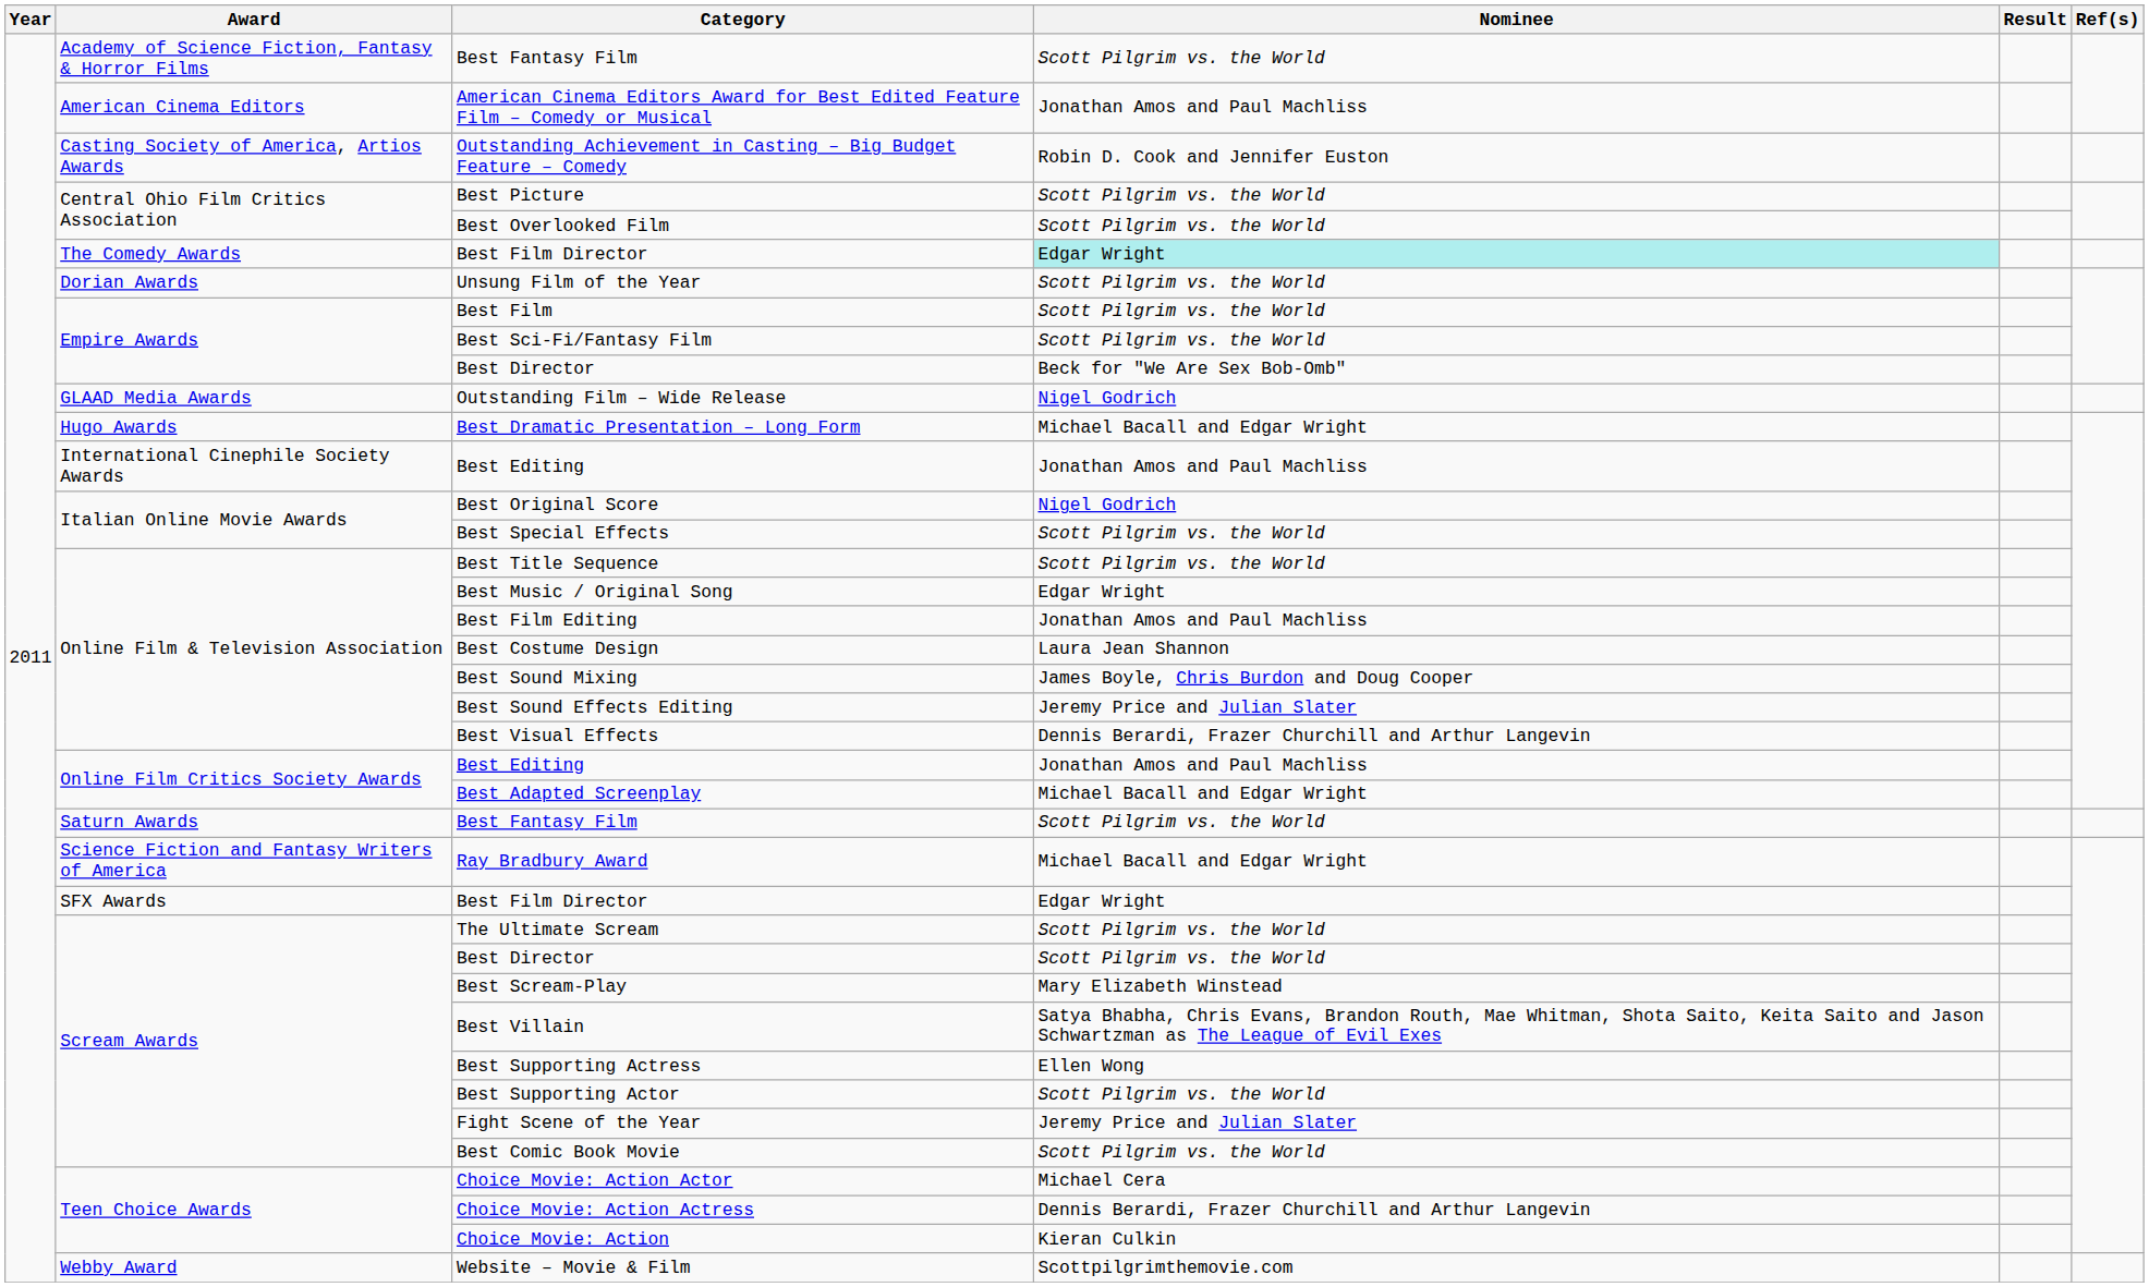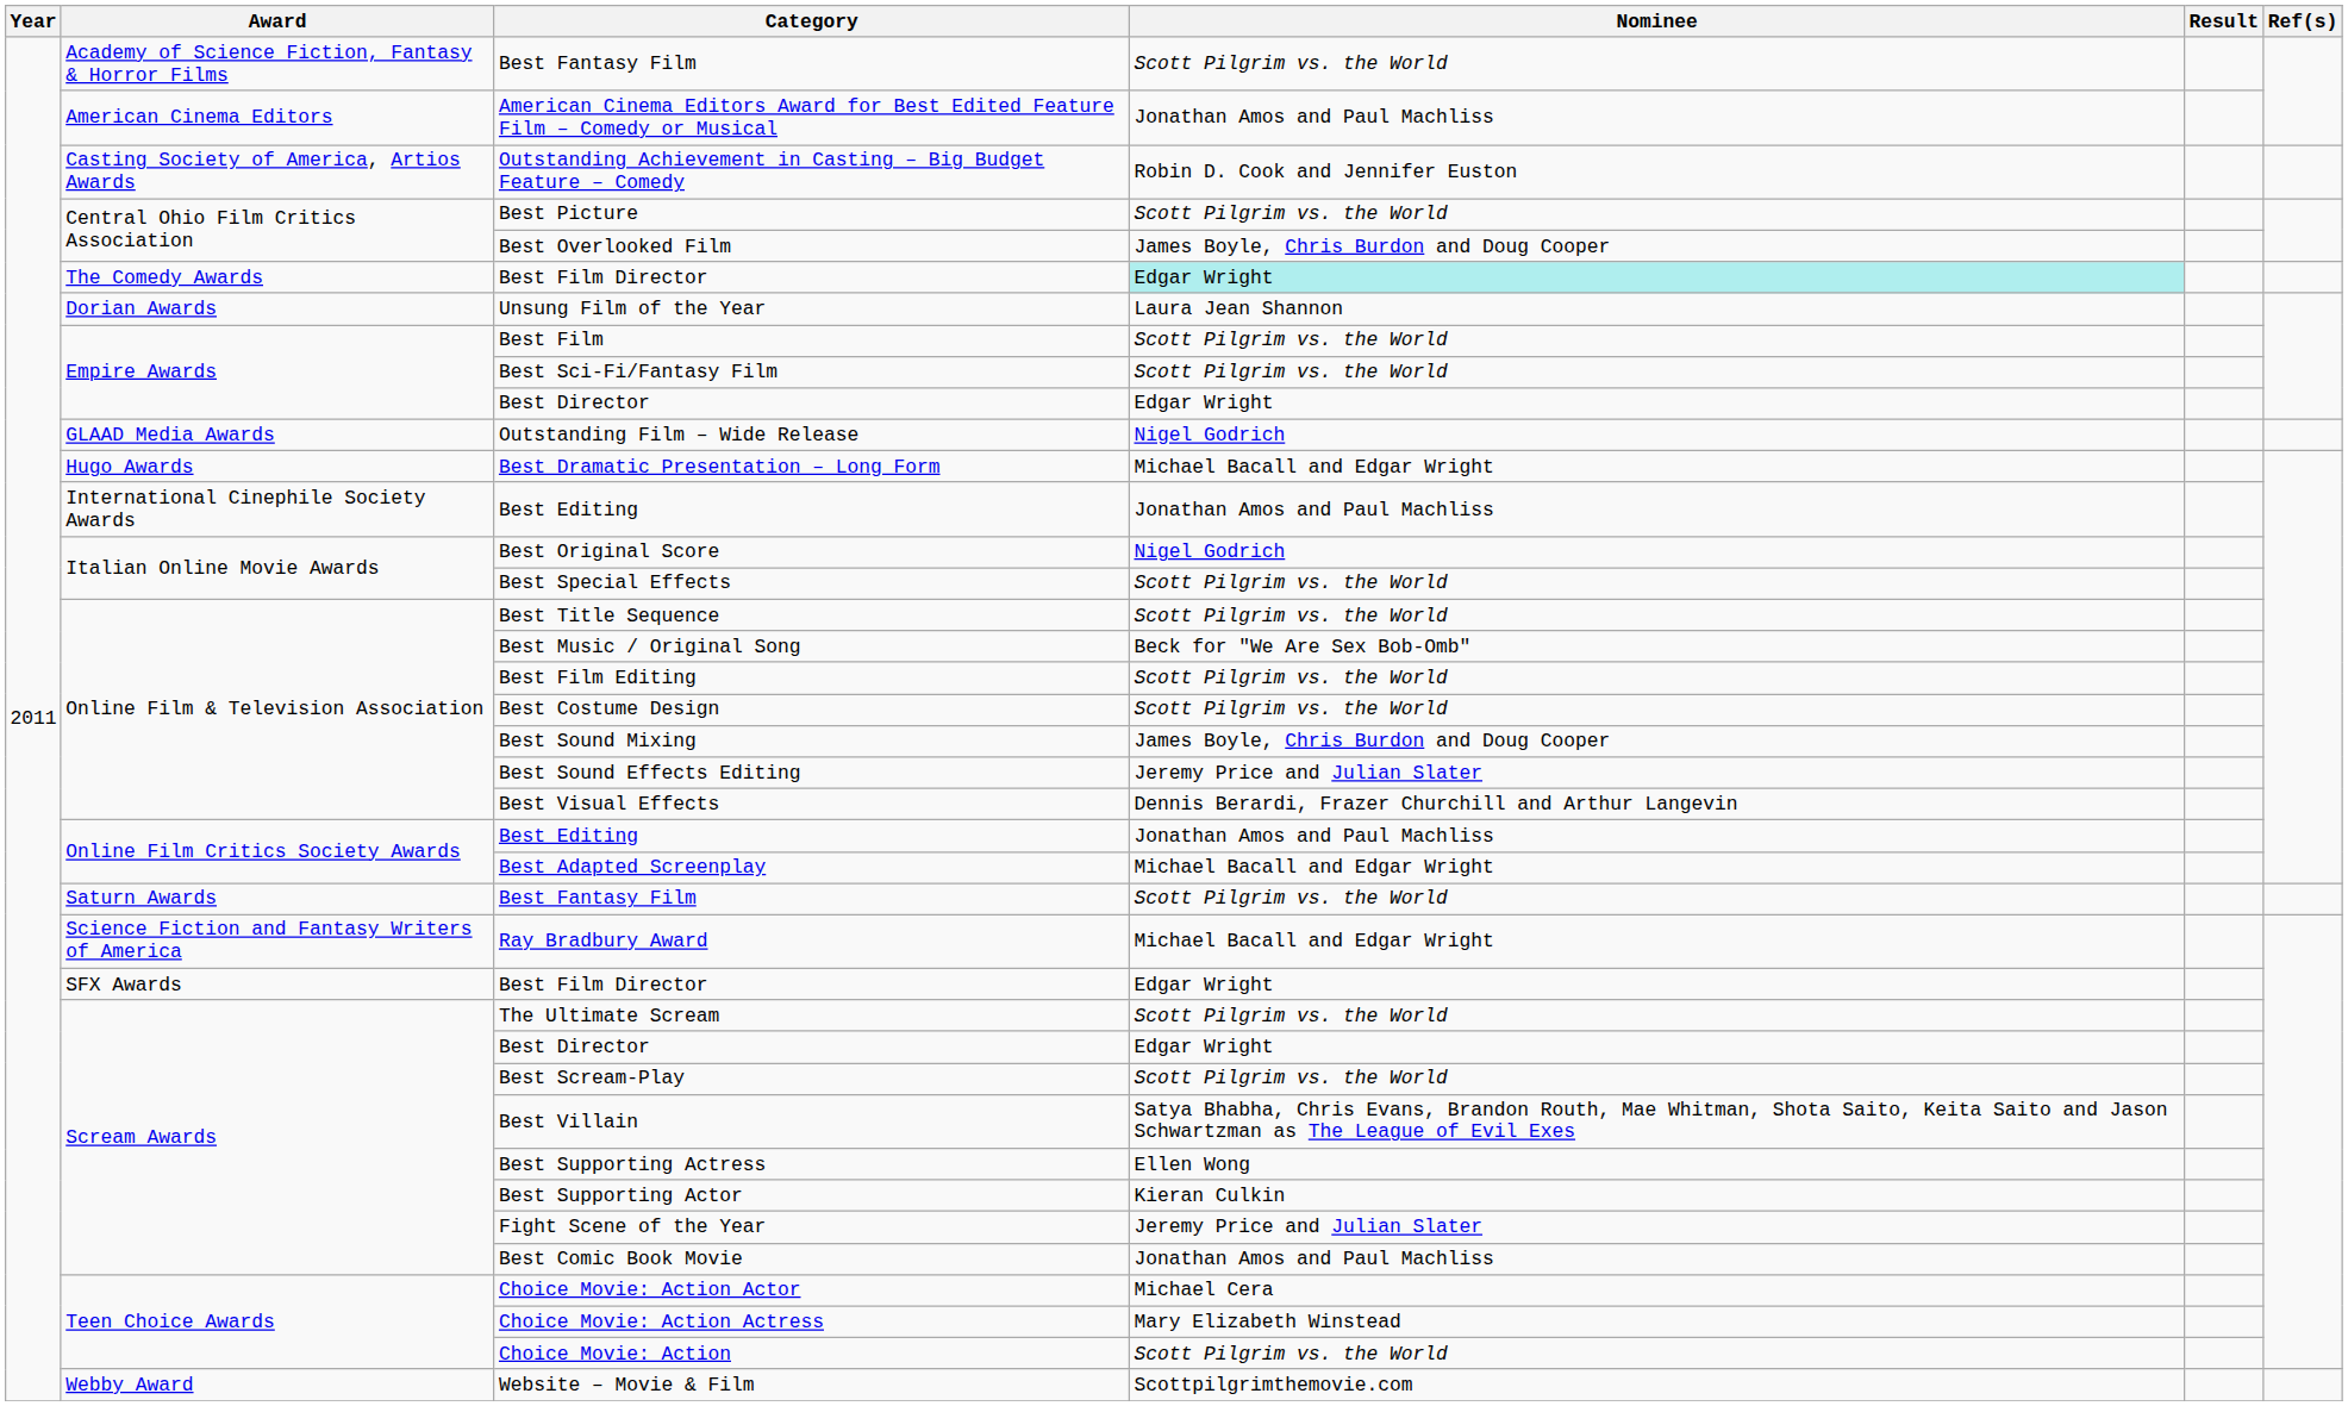 <table class="wikitable">
 <tr>
 <th>Year</th>
 <th>Award</th>
 <th>Category</th>
 <th>Nominee</th>
 <th>Result</th>
 <th>Ref(s)</th>
 </tr>
 <tr>
 <td rowspan="39">2011</td>
 <td><a href='#'>Academy of Science Fiction, Fantasy & Horror Films</a></td>
 <td>Best Fantasy Film</td>
 <td><em>Scott Pilgrim vs. the World</em></td>
 <td></td>
 <td rowspan="2"></td>
 </tr>
 <tr>
 <td><a href='#'>American Cinema Editors</a></td>
 <td><a href='#'>American Cinema Editors Award for Best Edited Feature Film – Comedy or Musical</a></td>
 <td>Jonathan Amos and Paul Machliss</td>
 <td></td>
 </tr>
 <tr>
 <td><a href='#'>Casting Society of America</a>, <a href='#'>Artios Awards</a></td>
 <td><a href='#'>Outstanding Achievement in Casting – Big Budget Feature – Comedy</a></td>
 <td>Robin D. Cook and Jennifer Euston</td>
 <td></td>
 <td></td>
 </tr>
 <tr>
 <td rowspan="2">Central Ohio Film Critics Association</td>
 <td>Best Picture</td>
 <td><em>Scott Pilgrim vs. the World</em></td>
 <td></td>
 <td rowspan="2"></td>
 </tr>
 <tr>
 <td>Best Overlooked Film</td>
-<td><em>Scott Pilgrim vs. the World</em></td>
+<td>James Boyle, <a href='#'>Chris Burdon</a> and Doug Cooper</td>
 <td></td>
 </tr>
 <tr>
 <td><a href='#'>The Comedy Awards</a></td>
 <td>Best Film Director</td>
 <td style="background: paleturquoise;">Edgar Wright</td>
 <td></td>
 <td></td>
 </tr>
 <tr>
 <td><a href='#'>Dorian Awards</a></td>
 <td>Unsung Film of the Year</td>
-<td><em>Scott Pilgrim vs. the World</em></td>
+<td>Laura Jean Shannon</td>
 <td></td>
 <td rowspan="4"></td>
 </tr>
 <tr>
 <td rowspan="3"><a href='#'>Empire Awards</a></td>
 <td>Best Film</td>
 <td><em>Scott Pilgrim vs. the World</em></td>
 <td></td>
 </tr>
 <tr>
 <td>Best Sci-Fi/Fantasy Film</td>
 <td><em>Scott Pilgrim vs. the World</em></td>
 <td></td>
 </tr>
 <tr>
 <td>Best Director</td>
-<td>Beck for "We Are Sex Bob-Omb"</td>
+<td>Edgar Wright</td>
 <td></td>
 </tr>
 <tr>
 <td><a href='#'>GLAAD Media Awards</a></td>
 <td>Outstanding Film – Wide Release</td>
 <td><a href='#'>Nigel Godrich</a></td>
 <td></td>
 <td></td>
 </tr>
 <tr>
 <td><a href='#'>Hugo Awards</a></td>
 <td><a href='#'>Best Dramatic Presentation – Long Form</a></td>
 <td>Michael Bacall and Edgar Wright</td>
 <td></td>
 <td rowspan="13"></td>
 </tr>
 <tr>
 <td>International Cinephile Society Awards</td>
 <td>Best Editing</td>
 <td>Jonathan Amos and Paul Machliss</td>
 <td></td>
 </tr>
 <tr>
 <td rowspan="2">Italian Online Movie Awards</td>
 <td>Best Original Score</td>
 <td><a href='#'>Nigel Godrich</a></td>
 <td></td>
 </tr>
 <tr>
 <td>Best Special Effects</td>
 <td><em>Scott Pilgrim vs. the World</em></td>
 <td></td>
 </tr>
 <tr>
 <td rowspan="7">Online Film & Television Association</td>
 <td>Best Title Sequence</td>
 <td><em>Scott Pilgrim vs. the World</em></td>
 <td></td>
 </tr>
 <tr>
 <td>Best Music / Original Song</td>
-<td>Edgar Wright</td>
+<td>Beck for "We Are Sex Bob-Omb"</td>
 <td></td>
 </tr>
 <tr>
 <td>Best Film Editing</td>
-<td>Jonathan Amos and Paul Machliss</td>
+<td><em>Scott Pilgrim vs. the World</em></td>
 <td></td>
 </tr>
 <tr>
 <td>Best Costume Design</td>
-<td>Laura Jean Shannon</td>
+<td><em>Scott Pilgrim vs. the World</em></td>
 <td></td>
 </tr>
 <tr>
 <td>Best Sound Mixing</td>
 <td>James Boyle, <a href='#'>Chris Burdon</a> and Doug Cooper</td>
 <td></td>
 </tr>
 <tr>
 <td>Best Sound Effects Editing</td>
 <td>Jeremy Price and <a href='#'>Julian Slater</a></td>
 <td></td>
 </tr>
 <tr>
 <td>Best Visual Effects</td>
 <td>Dennis Berardi, Frazer Churchill and Arthur Langevin</td>
 <td></td>
 </tr>
 <tr>
 <td rowspan="2"><a href='#'>Online Film Critics Society Awards</a></td>
 <td><a href='#'>Best Editing</a></td>
 <td>Jonathan Amos and Paul Machliss</td>
 <td></td>
 </tr>
 <tr>
 <td><a href='#'>Best Adapted Screenplay</a></td>
 <td>Michael Bacall and Edgar Wright</td>
 <td></td>
 </tr>
 <tr>
 <td><a href='#'>Saturn Awards</a></td>
 <td><a href='#'>Best Fantasy Film</a></td>
 <td><em>Scott Pilgrim vs. the World</em></td>
 <td></td>
 <td></td>
 </tr>
 <tr>
 <td><a href='#'>Science Fiction and Fantasy Writers of America</a></td>
 <td><a href='#'>Ray Bradbury Award</a></td>
 <td>Michael Bacall and Edgar Wright</td>
 <td></td>
 <td rowspan="13"></td>
 </tr>
 <tr>
 <td>SFX Awards</td>
 <td>Best Film Director</td>
 <td>Edgar Wright</td>
 <td></td>
 </tr>
 <tr>
 <td rowspan="8"><a href='#'>Scream Awards</a></td>
 <td>The Ultimate Scream</td>
 <td><em>Scott Pilgrim vs. the World</em></td>
 <td></td>
 </tr>
 <tr>
 <td>Best Director</td>
-<td><em>Scott Pilgrim vs. the World</em></td>
+<td>Edgar Wright</td>
 <td></td>
 </tr>
 <tr>
 <td>Best Scream-Play</td>
-<td>Mary Elizabeth Winstead</td>
+<td><em>Scott Pilgrim vs. the World</em></td>
 <td></td>
 </tr>
 <tr>
 <td>Best Villain</td>
 <td>Satya Bhabha, Chris Evans, Brandon Routh, Mae Whitman, Shota Saito, Keita Saito and Jason Schwartzman as <a href='#'>The League of Evil Exes</a></td>
 <td></td>
 </tr>
 <tr>
 <td>Best Supporting Actress</td>
 <td>Ellen Wong</td>
 <td></td>
 </tr>
 <tr>
 <td>Best Supporting Actor</td>
-<td><em>Scott Pilgrim vs. the World</em></td>
+<td>Kieran Culkin</td>
 <td></td>
 </tr>
 <tr>
 <td>Fight Scene of the Year</td>
 <td>Jeremy Price and <a href='#'>Julian Slater</a></td>
 <td></td>
 </tr>
 <tr>
 <td>Best Comic Book Movie</td>
-<td><em>Scott Pilgrim vs. the World</em></td>
+<td>Jonathan Amos and Paul Machliss</td>
 <td></td>
 </tr>
 <tr>
 <td rowspan="3"><a href='#'>Teen Choice Awards</a></td>
 <td><a href='#'>Choice Movie: Action Actor</a></td>
 <td>Michael Cera</td>
 <td></td>
 </tr>
 <tr>
 <td><a href='#'>Choice Movie: Action Actress</a></td>
-<td>Dennis Berardi, Frazer Churchill and Arthur Langevin</td>
+<td>Mary Elizabeth Winstead</td>
 <td></td>
 </tr>
 <tr>
 <td><a href='#'>Choice Movie: Action</a></td>
-<td>Kieran Culkin</td>
+<td><em>Scott Pilgrim vs. the World</em></td>
 <td></td>
 </tr>
 <tr>
 <td><a href='#'>Webby Award</a></td>
 <td>Website – Movie & Film</td>
 <td>Scottpilgrimthemovie.com</td>
 <td></td>
 <td></td>
 </tr>
 <tr>
 </tr>
 </table>
